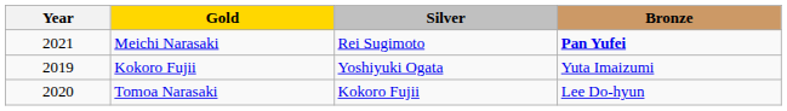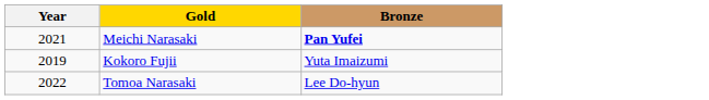 <table class="wikitable">
 <tr>
 <th width="100">Year</th>
 <th width="220" style="background:gold;">Gold</th>
-<th width="220" style="background:silver;">Silver</th>
 <th width="220" style="background:#CC9966;">Bronze</th>
 </tr>
 <tr>
 <td align="center">2021</td>
 <td> <a href='#'>Meichi Narasaki</a></td>
-<td> <a href='#'>Rei Sugimoto</a></td>
 <td><strong> <a href='#'>Pan Yufei</a></strong></td>
 </tr>
 <tr>
 <td align="center">2019</td>
 <td> <a href='#'>Kokoro Fujii</a></td>
-<td> <a href='#'>Yoshiyuki Ogata</a></td>
 <td> <a href='#'>Yuta Imaizumi</a></td>
 </tr>
 <tr>
-<td align="center">2020</td>
+<td align="center">2022</td>
 <td> <a href='#'>Tomoa Narasaki</a></td>
-<td> <a href='#'>Kokoro Fujii</a></td>
 <td> <a href='#'>Lee Do-hyun</a></td>
 </tr>
 </table>
